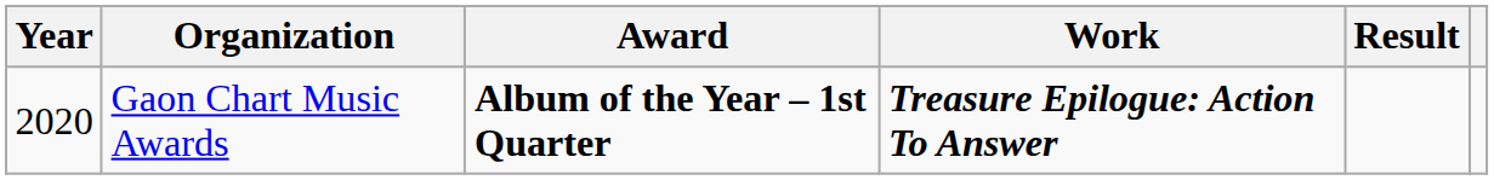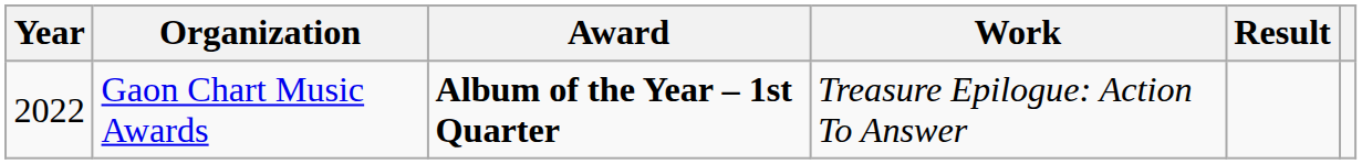 <table class="wikitable">
 <tr>
 <th>Year</th>
 <th>Organization</th>
 <th>Award</th>
 <th>Work</th>
 <th>Result</th>
 <th class="unsortable"></th>
 </tr>
 <tr>
-<td>2020</td>
+<td>2022</td>
 <td><a href='#'>Gaon Chart Music Awards</a></td>
 <td><strong>Album of the Year – 1st Quarter</strong></td>
-<td><strong><em>Treasure Epilogue: Action To Answer</em></strong></td>
+<td><em>Treasure Epilogue: Action To Answer</em></td>
 <td></td>
 <td></td>
 </tr>
 </table>
